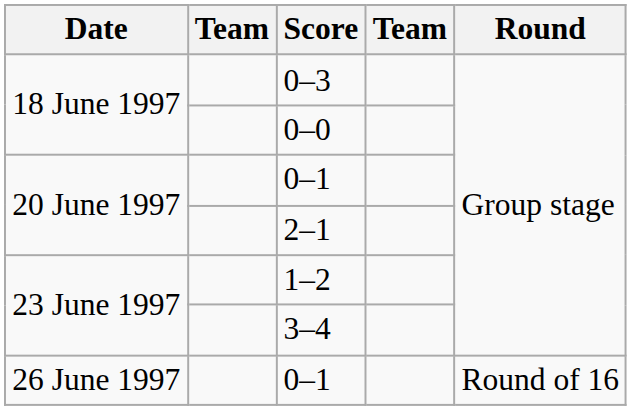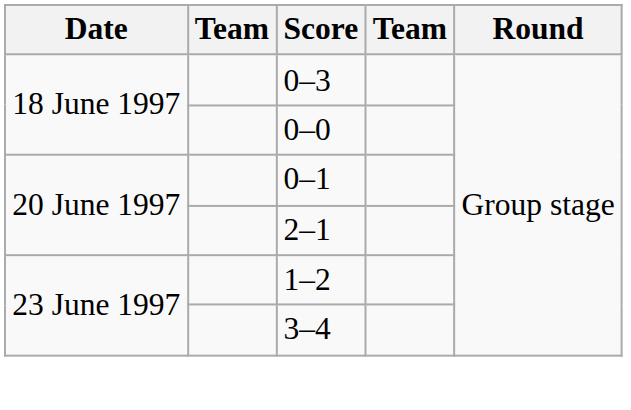 <table class="wikitable">
 <tr>
 <th>Date</th>
 <th>Team</th>
 <th>Score</th>
 <th>Team</th>
 <th>Round</th>
 </tr>
 <tr>
 <td rowspan="2">18 June 1997</td>
 <td></td>
 <td>0–3</td>
 <td></td>
 <td rowspan="6">Group stage</td>
 </tr>
 <tr>
 <td></td>
 <td>0–0</td>
 <td></td>
 </tr>
 <tr>
 <td rowspan="2">20 June 1997</td>
 <td></td>
 <td>0–1</td>
 <td></td>
 </tr>
 <tr>
 <td></td>
 <td>2–1</td>
 <td></td>
 </tr>
 <tr>
 <td rowspan="2">23 June 1997</td>
 <td></td>
 <td>1–2</td>
 <td></td>
 </tr>
 <tr>
 <td></td>
 <td>3–4</td>
 <td></td>
 </tr>
-<tr>
-<td>26 June 1997</td>
-<td></td>
-<td>0–1</td>
-<td></td>
-<td>Round of 16</td>
-</tr>
 </table>
